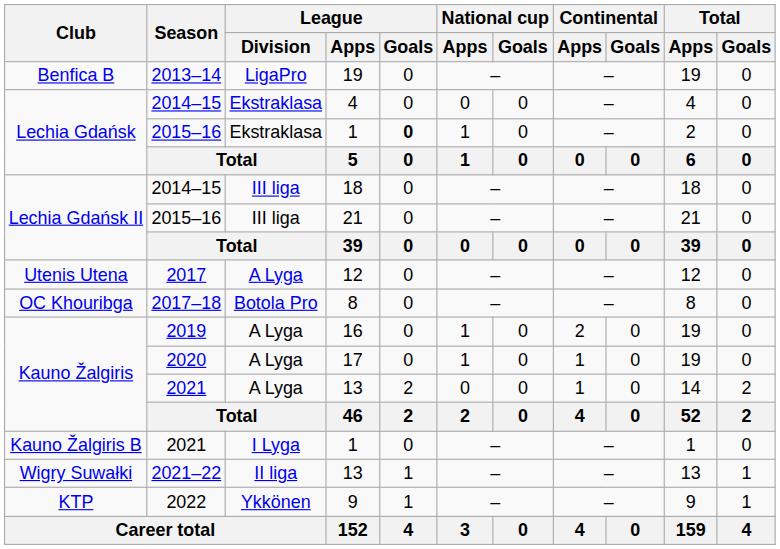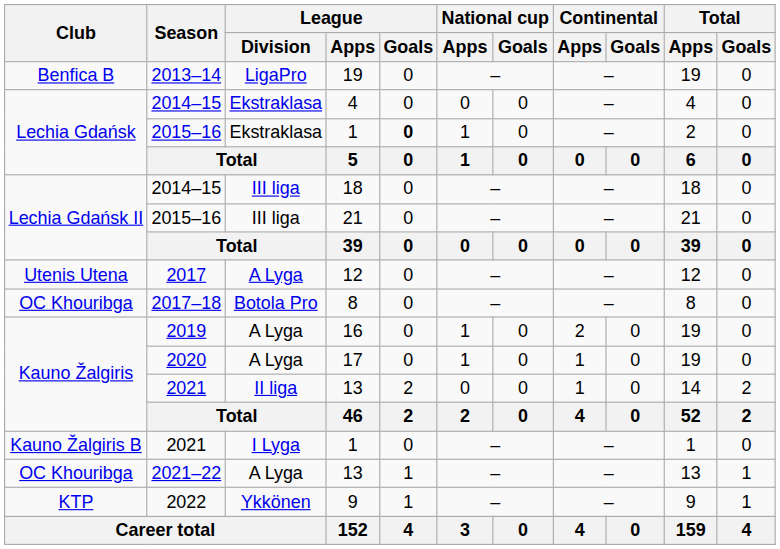 <table class="wikitable" style="text-align:center">
 <tr>
 <th rowspan="2">Club</th>
 <th rowspan="2">Season</th>
 <th colspan="3">League</th>
 <th colspan="2">National cup</th>
 <th colspan="2">Continental</th>
 <th colspan="2">Total</th>
 </tr>
 <tr>
 <th>Division</th>
 <th>Apps</th>
 <th>Goals</th>
 <th>Apps</th>
 <th>Goals</th>
 <th>Apps</th>
 <th>Goals</th>
 <th>Apps</th>
 <th>Goals</th>
 </tr>
 <tr>
 <td><a href='#'>Benfica B</a></td>
 <td><a href='#'>2013–14</a></td>
 <td><a href='#'>LigaPro</a></td>
 <td>19</td>
 <td>0</td>
 <td colspan=2>–</td>
 <td colspan=2>–</td>
 <td>19</td>
 <td>0</td>
 </tr>
 <tr>
 <td rowspan=3><a href='#'>Lechia Gdańsk</a></td>
 <td><a href='#'>2014–15</a></td>
 <td><a href='#'>Ekstraklasa</a></td>
 <td>4</td>
 <td>0</td>
 <td>0</td>
 <td>0</td>
 <td colspan=2>–</td>
 <td>4</td>
 <td>0</td>
 </tr>
 <tr>
 <td><a href='#'>2015–16</a></td>
 <td>Ekstraklasa</td>
 <td>1</td>
 <td><strong>0</strong></td>
 <td>1</td>
 <td>0</td>
 <td colspan=2>–</td>
 <td>2</td>
 <td>0</td>
 </tr>
 <tr>
 <th colspan=2>Total</th>
 <th>5</th>
 <th>0</th>
 <th>1</th>
 <th>0</th>
 <th>0</th>
 <th>0</th>
 <th>6</th>
 <th>0</th>
 </tr>
 <tr>
 <td rowspan=3><a href='#'>Lechia Gdańsk II</a></td>
 <td>2014–15</td>
 <td><a href='#'>III liga</a></td>
 <td>18</td>
 <td>0</td>
 <td colspan=2>–</td>
 <td colspan=2>–</td>
 <td>18</td>
 <td>0</td>
 </tr>
 <tr>
 <td>2015–16</td>
 <td>III liga</td>
 <td>21</td>
 <td>0</td>
 <td colspan=2>–</td>
 <td colspan=2>–</td>
 <td>21</td>
 <td>0</td>
 </tr>
 <tr>
 <th colspan=2>Total</th>
 <th>39</th>
 <th>0</th>
 <th>0</th>
 <th>0</th>
 <th>0</th>
 <th>0</th>
 <th>39</th>
 <th>0</th>
 </tr>
 <tr>
 <td><a href='#'>Utenis Utena</a></td>
 <td><a href='#'>2017</a></td>
 <td><a href='#'>A Lyga</a></td>
 <td>12</td>
 <td>0</td>
 <td colspan=2>–</td>
 <td colspan=2>–</td>
 <td>12</td>
 <td>0</td>
 </tr>
 <tr>
 <td><a href='#'>OC Khouribga</a></td>
 <td><a href='#'>2017–18</a></td>
 <td><a href='#'>Botola Pro</a></td>
 <td>8</td>
 <td>0</td>
 <td colspan=2>–</td>
 <td colspan=2>–</td>
 <td>8</td>
 <td>0</td>
 </tr>
 <tr>
 <td rowspan=4><a href='#'>Kauno Žalgiris</a></td>
 <td><a href='#'>2019</a></td>
 <td>A Lyga</td>
 <td>16</td>
 <td>0</td>
 <td>1</td>
 <td>0</td>
 <td>2</td>
 <td>0</td>
 <td>19</td>
 <td>0</td>
 </tr>
 <tr>
 <td><a href='#'>2020</a></td>
 <td>A Lyga</td>
 <td>17</td>
 <td>0</td>
 <td>1</td>
 <td>0</td>
 <td>1</td>
 <td>0</td>
 <td>19</td>
 <td>0</td>
 </tr>
 <tr>
 <td><a href='#'>2021</a></td>
-<td>A Lyga</td>
+<td><a href='#'>II liga</a></td>
 <td>13</td>
 <td>2</td>
 <td>0</td>
 <td>0</td>
 <td>1</td>
 <td>0</td>
 <td>14</td>
 <td>2</td>
 </tr>
 <tr>
 <th colspan=2>Total</th>
 <th>46</th>
 <th>2</th>
 <th>2</th>
 <th>0</th>
 <th>4</th>
 <th>0</th>
 <th>52</th>
 <th>2</th>
 </tr>
 <tr>
 <td><a href='#'>Kauno Žalgiris B</a></td>
 <td>2021</td>
 <td><a href='#'>I Lyga</a></td>
 <td>1</td>
 <td>0</td>
 <td colspan=2>–</td>
 <td colspan=2>–</td>
 <td>1</td>
 <td>0</td>
 </tr>
 <tr>
-<td><a href='#'>Wigry Suwałki</a></td>
+<td><a href='#'>OC Khouribga</a></td>
 <td><a href='#'>2021–22</a></td>
-<td><a href='#'>II liga</a></td>
+<td>A Lyga</td>
 <td>13</td>
 <td>1</td>
 <td colspan=2>–</td>
 <td colspan=2>–</td>
 <td>13</td>
 <td>1</td>
 </tr>
 <tr>
 <td><a href='#'>KTP</a></td>
 <td>2022</td>
 <td><a href='#'>Ykkönen</a></td>
 <td>9</td>
 <td>1</td>
 <td colspan=2>–</td>
 <td colspan=2>–</td>
 <td>9</td>
 <td>1</td>
 </tr>
 <tr>
 <th colspan="3">Career total</th>
 <th>152</th>
 <th>4</th>
 <th>3</th>
 <th>0</th>
 <th>4</th>
 <th>0</th>
 <th>159</th>
 <th>4</th>
 </tr>
 </table>
